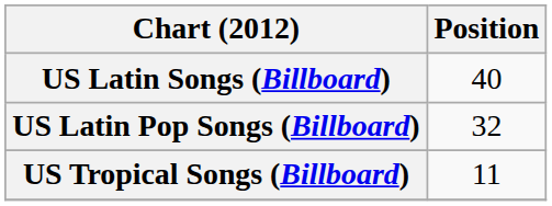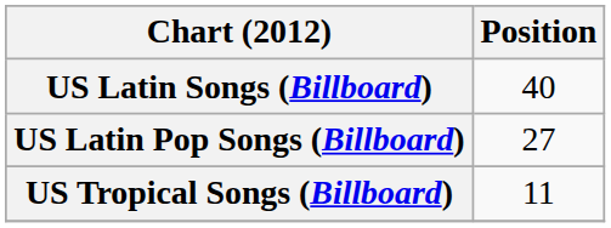 <table class="wikitable plainrowheaders " style="text-align:center;">
 <tr>
 <th scope="col">Chart (2012)</th>
 <th scope="col">Position</th>
 </tr>
 <tr>
 <th scope="row">US Latin Songs (<em><a href='#'>Billboard</a></em>)</th>
 <td>40</td>
 </tr>
 <tr>
 <th scope="row">US Latin Pop Songs (<em><a href='#'>Billboard</a></em>)</th>
-<td>32</td>
+<td>27</td>
 </tr>
 <tr>
 <th scope="row">US Tropical Songs (<em><a href='#'>Billboard</a></em>)</th>
 <td>11</td>
 </tr>
 <tr>
 </tr>
 </table>
